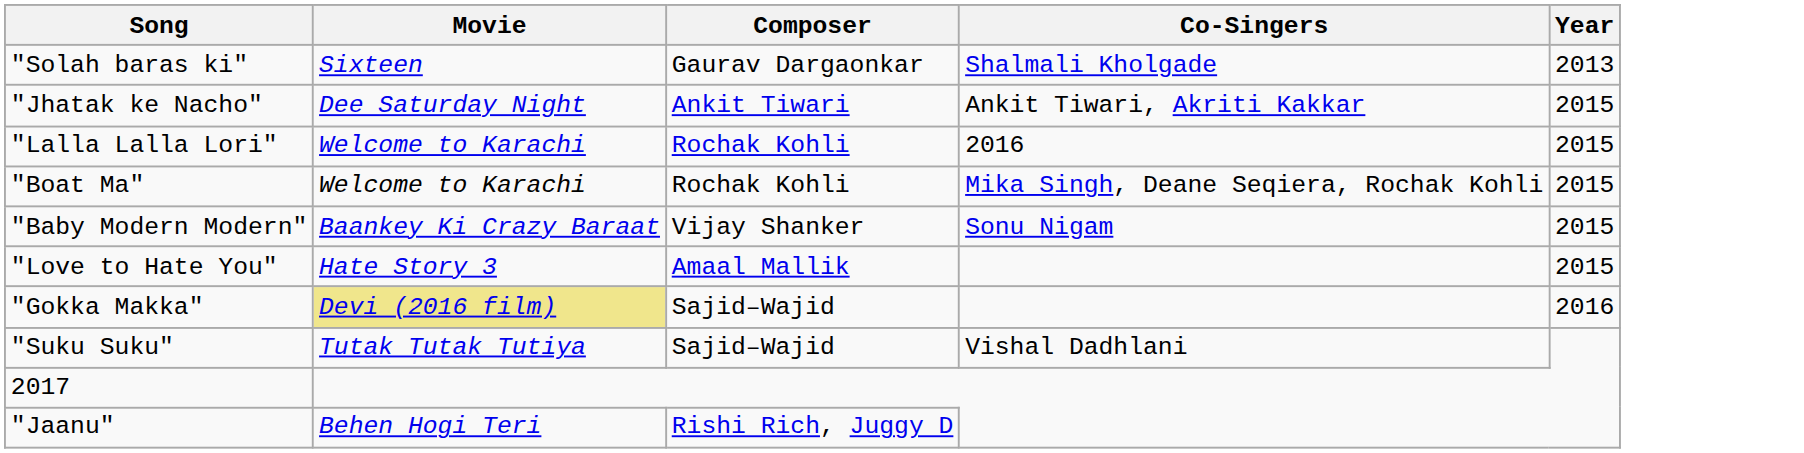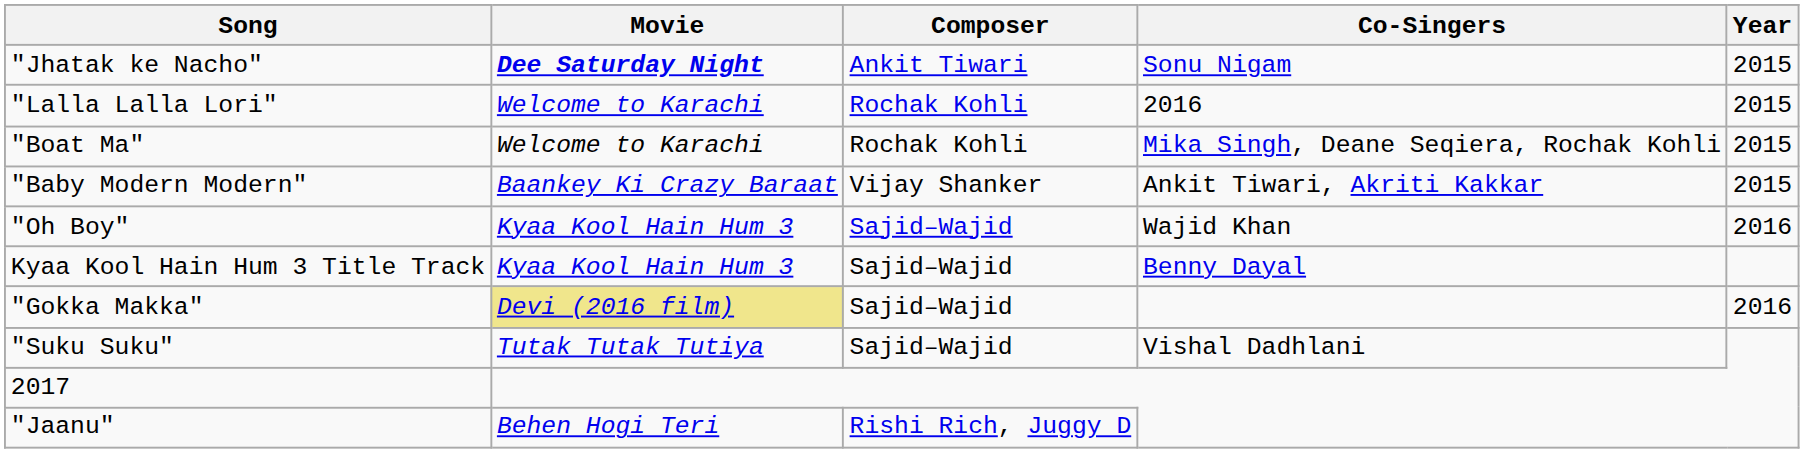 <table class="wikitable">
 <tr>
 <th>Song</th>
 <th>Movie</th>
 <th>Composer</th>
 <th>Co-Singers</th>
 <th>Year</th>
 </tr>
 <tr>
-<td>"Solah baras ki"</td>
-<td><em><a href='#'>Sixteen</a></em></td>
-<td>Gaurav Dargaonkar</td>
-<td><a href='#'>Shalmali Kholgade</a></td>
-<td>2013</td>
-</tr>
-<tr>
 <td>"Jhatak ke Nacho"</td>
-<td><em><a href='#'>Dee Saturday Night</a></em></td>
+<td><strong><em><a href='#'>Dee Saturday Night</a></em></strong></td>
 <td><a href='#'>Ankit Tiwari</a></td>
-<td>Ankit Tiwari, <a href='#'>Akriti Kakkar</a></td>
+<td><a href='#'>Sonu Nigam</a></td>
 <td>2015</td>
 </tr>
 <tr>
 <td>"Lalla Lalla Lori"</td>
 <td><em><a href='#'>Welcome to Karachi</a></em></td>
 <td><a href='#'>Rochak Kohli</a></td>
 <td>2016</td>
 <td>2015</td>
 </tr>
 <tr>
 <td>"Boat Ma"</td>
 <td><em>Welcome to Karachi</em></td>
 <td>Rochak Kohli</td>
 <td><a href='#'>Mika Singh</a>, Deane Seqiera, Rochak Kohli</td>
 <td>2015</td>
 </tr>
 <tr>
 <td>"Baby Modern Modern"</td>
 <td><em><a href='#'>Baankey Ki Crazy Baraat</a></em></td>
 <td>Vijay Shanker</td>
-<td><a href='#'>Sonu Nigam</a></td>
+<td>Ankit Tiwari, <a href='#'>Akriti Kakkar</a></td>
 <td>2015</td>
 </tr>
 <tr>
-<td>"Love to Hate You"</td>
-<td><em><a href='#'>Hate Story 3</a></em></td>
-<td><a href='#'>Amaal Mallik</a></td>
+<td>"Oh Boy"</td>
+<td><em><a href='#'>Kyaa Kool Hain Hum 3</a></em></td>
+<td><a href='#'>Sajid–Wajid</a></td>
+<td>Wajid Khan</td>
+<td>2016</td>
+</tr>
+<tr>
+<td>Kyaa Kool Hain Hum 3 Title Track</td>
+<td><em><a href='#'>Kyaa Kool Hain Hum 3</a></em></td>
+<td>Sajid–Wajid</td>
+<td><a href='#'>Benny Dayal</a></td>
 <td></td>
-<td>2015</td>
 </tr>
 <tr>
 <td>"Gokka Makka"</td>
 <td style="background: khaki;"><em><a href='#'>Devi (2016 film)</a></em></td>
 <td>Sajid–Wajid</td>
 <td></td>
 <td>2016</td>
 </tr>
 <tr>
 <td>"Suku Suku"</td>
 <td><em><a href='#'>Tutak Tutak Tutiya</a></em></td>
 <td>Sajid–Wajid</td>
 <td>Vishal Dadhlani</td>
 </tr>
 <tr>
 <td>2017</td>
 </tr>
 <tr>
 <td>"Jaanu"</td>
 <td><em><a href='#'>Behen Hogi Teri</a></em></td>
 <td><a href='#'>Rishi Rich</a>, <a href='#'>Juggy D</a></td>
 </tr>
 </table>
